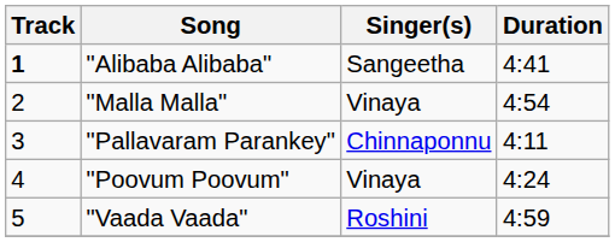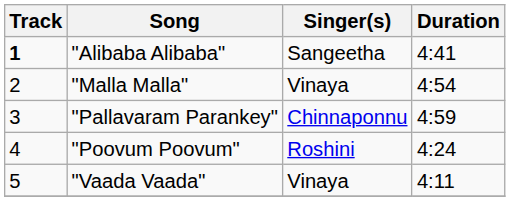 <table class="wikitable" style="font-size:95%;">
 <tr>
 <th>Track</th>
 <th>Song</th>
 <th>Singer(s)</th>
 <th>Duration</th>
 </tr>
 <tr>
 <td><strong>1</strong></td>
 <td>"Alibaba Alibaba"</td>
 <td>Sangeetha</td>
 <td>4:41</td>
 </tr>
 <tr>
 <td>2</td>
 <td>"Malla Malla"</td>
 <td>Vinaya</td>
 <td>4:54</td>
 </tr>
 <tr>
 <td>3</td>
 <td>"Pallavaram Parankey"</td>
 <td><a href='#'>Chinnaponnu</a></td>
-<td>4:11</td>
+<td>4:59</td>
 </tr>
 <tr>
 <td>4</td>
 <td>"Poovum Poovum"</td>
-<td>Vinaya</td>
+<td><a href='#'>Roshini</a></td>
 <td>4:24</td>
 </tr>
 <tr>
 <td>5</td>
 <td>"Vaada Vaada"</td>
-<td><a href='#'>Roshini</a></td>
-<td>4:59</td>
+<td>Vinaya</td>
+<td>4:11</td>
 </tr>
 <tr>
 </tr>
 </table>
